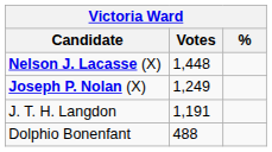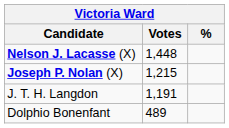 <table class="wikitable">
 <tr>
 <th colspan="3"><a href='#'>Victoria Ward</a></th>
 </tr>
 <tr>
 <th style="width: 170px">Candidate</th>
 <th style="width: 50px">Votes</th>
 <th style="width: 40px">%</th>
 </tr>
 <tr>
 <td><strong><a href='#'>Nelson J. Lacasse</a></strong> (X)</td>
 <td>1,448</td>
 <td></td>
 </tr>
 <tr>
 <td><strong><a href='#'>Joseph P. Nolan</a></strong> (X)</td>
-<td>1,249</td>
+<td>1,215</td>
 <td></td>
 </tr>
 <tr>
 <td>J. T. H. Langdon</td>
 <td>1,191</td>
 <td></td>
 </tr>
 <tr>
 <td>Dolphio Bonenfant</td>
-<td>488</td>
+<td>489</td>
 <td></td>
 </tr>
 </table>
